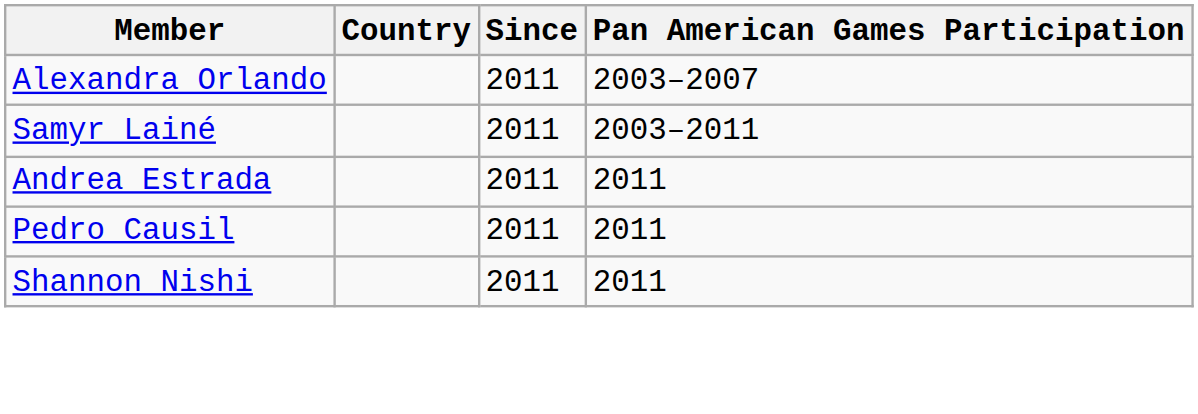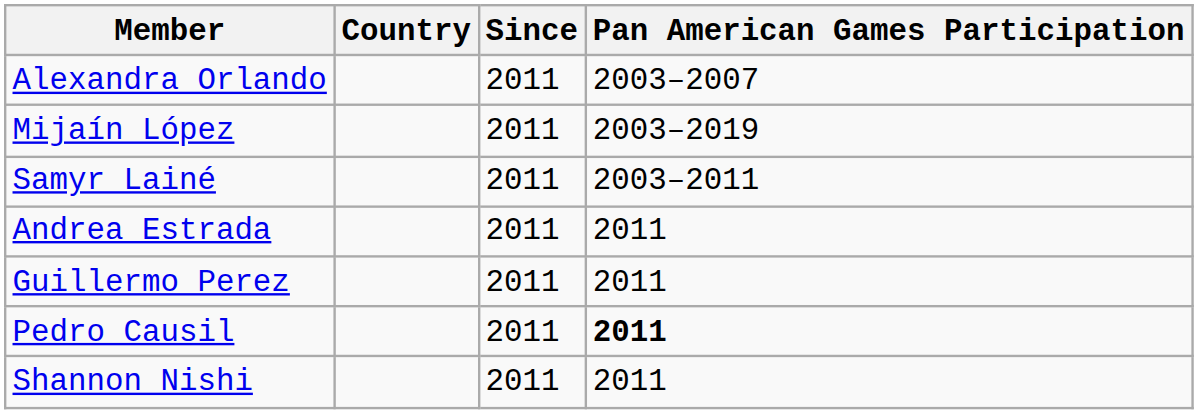 <table class="sortable wikitable">
 <tr style="background:#efefef;">
 <th>Member</th>
 <th>Country</th>
 <th>Since</th>
 <th>Pan American Games Participation</th>
 </tr>
 <tr>
 <td><a href='#'>Alexandra Orlando</a></td>
 <td></td>
 <td>2011</td>
 <td>2003–2007</td>
 </tr>
 <tr>
+<td><a href='#'>Mijaín López</a></td>
+<td></td>
+<td>2011</td>
+<td>2003–2019</td>
+</tr>
+<tr>
 <td><a href='#'>Samyr Lainé</a></td>
 <td></td>
 <td>2011</td>
 <td>2003–2011</td>
 </tr>
 <tr>
 <td><a href='#'>Andrea Estrada</a></td>
 <td></td>
 <td>2011</td>
 <td>2011</td>
 </tr>
 <tr>
+<td><a href='#'>Guillermo Perez</a></td>
+<td></td>
+<td>2011</td>
+<td>2011</td>
+</tr>
+<tr>
 <td><a href='#'>Pedro Causil</a></td>
 <td></td>
 <td>2011</td>
-<td>2011</td>
+<td><strong>2011</strong></td>
 </tr>
 <tr>
 <td><a href='#'>Shannon Nishi</a></td>
 <td></td>
 <td>2011</td>
 <td>2011</td>
 </tr>
 </table>
